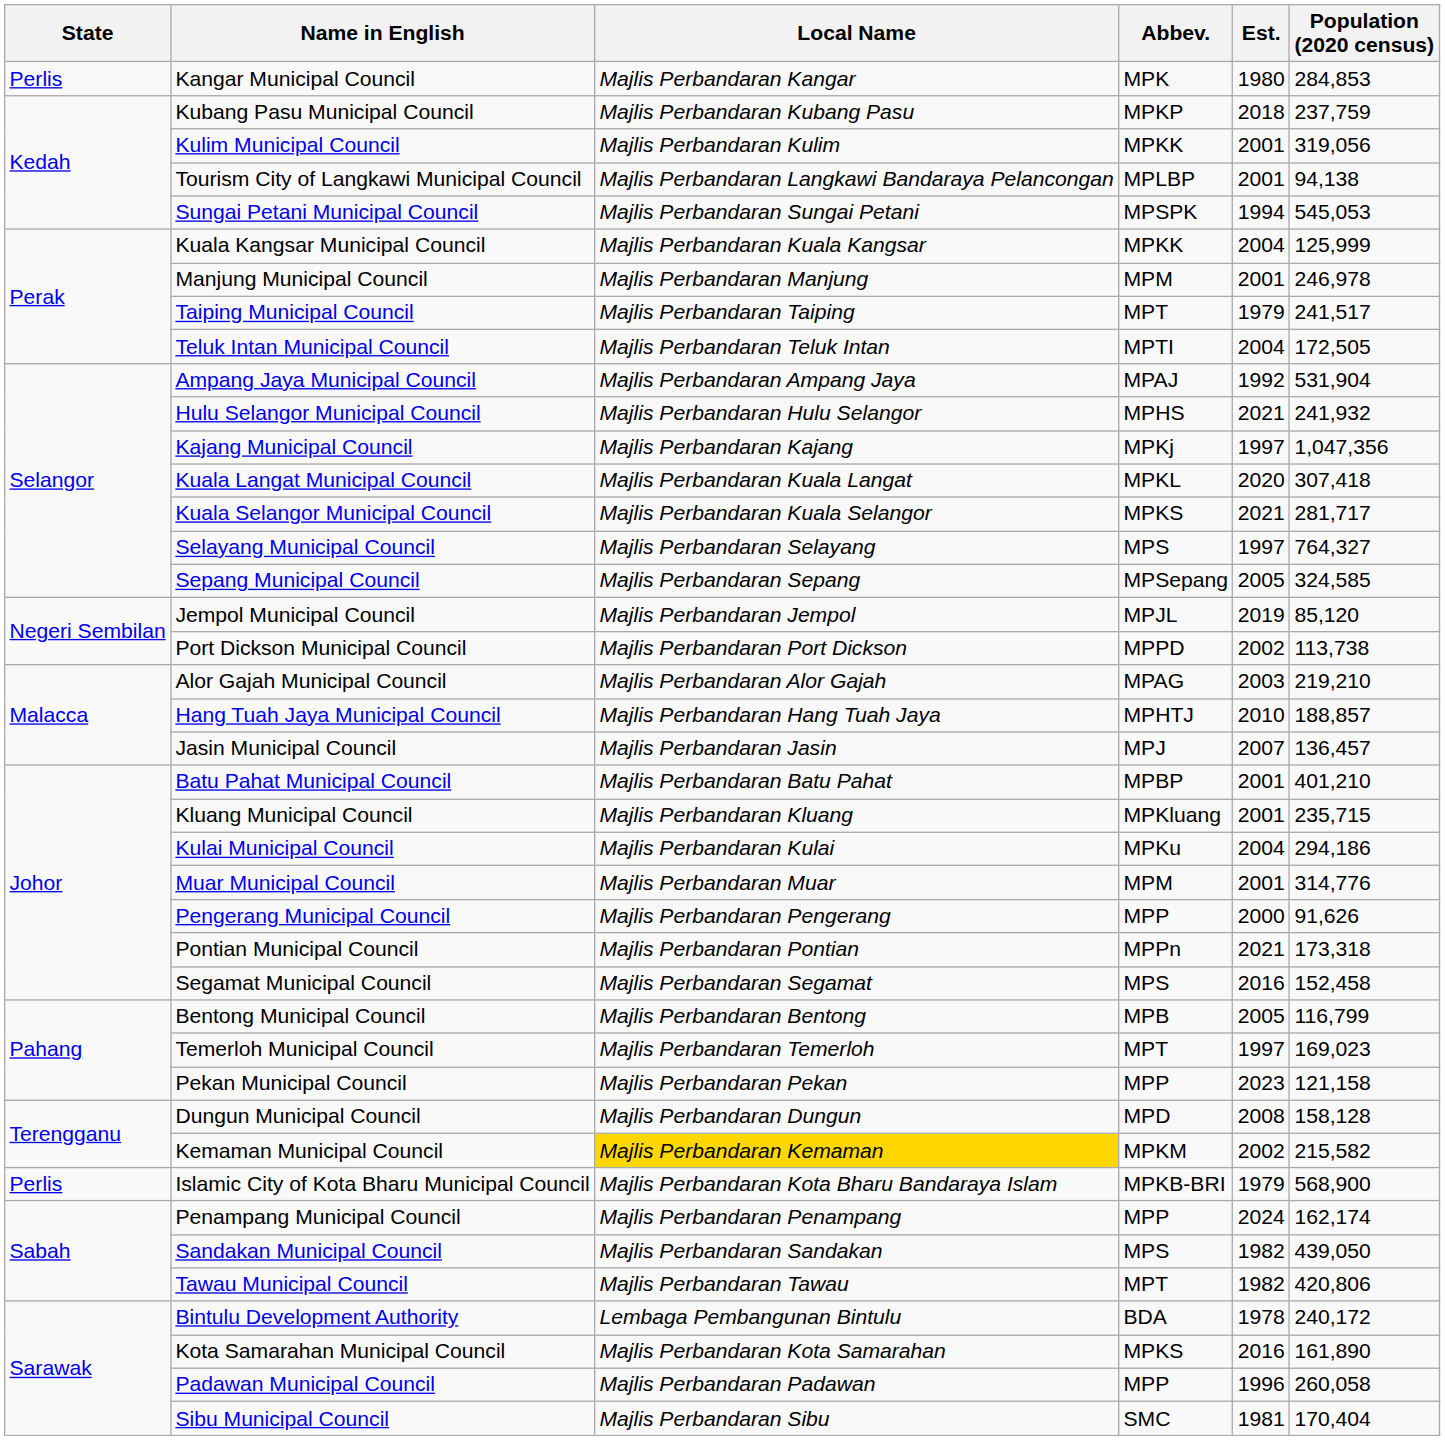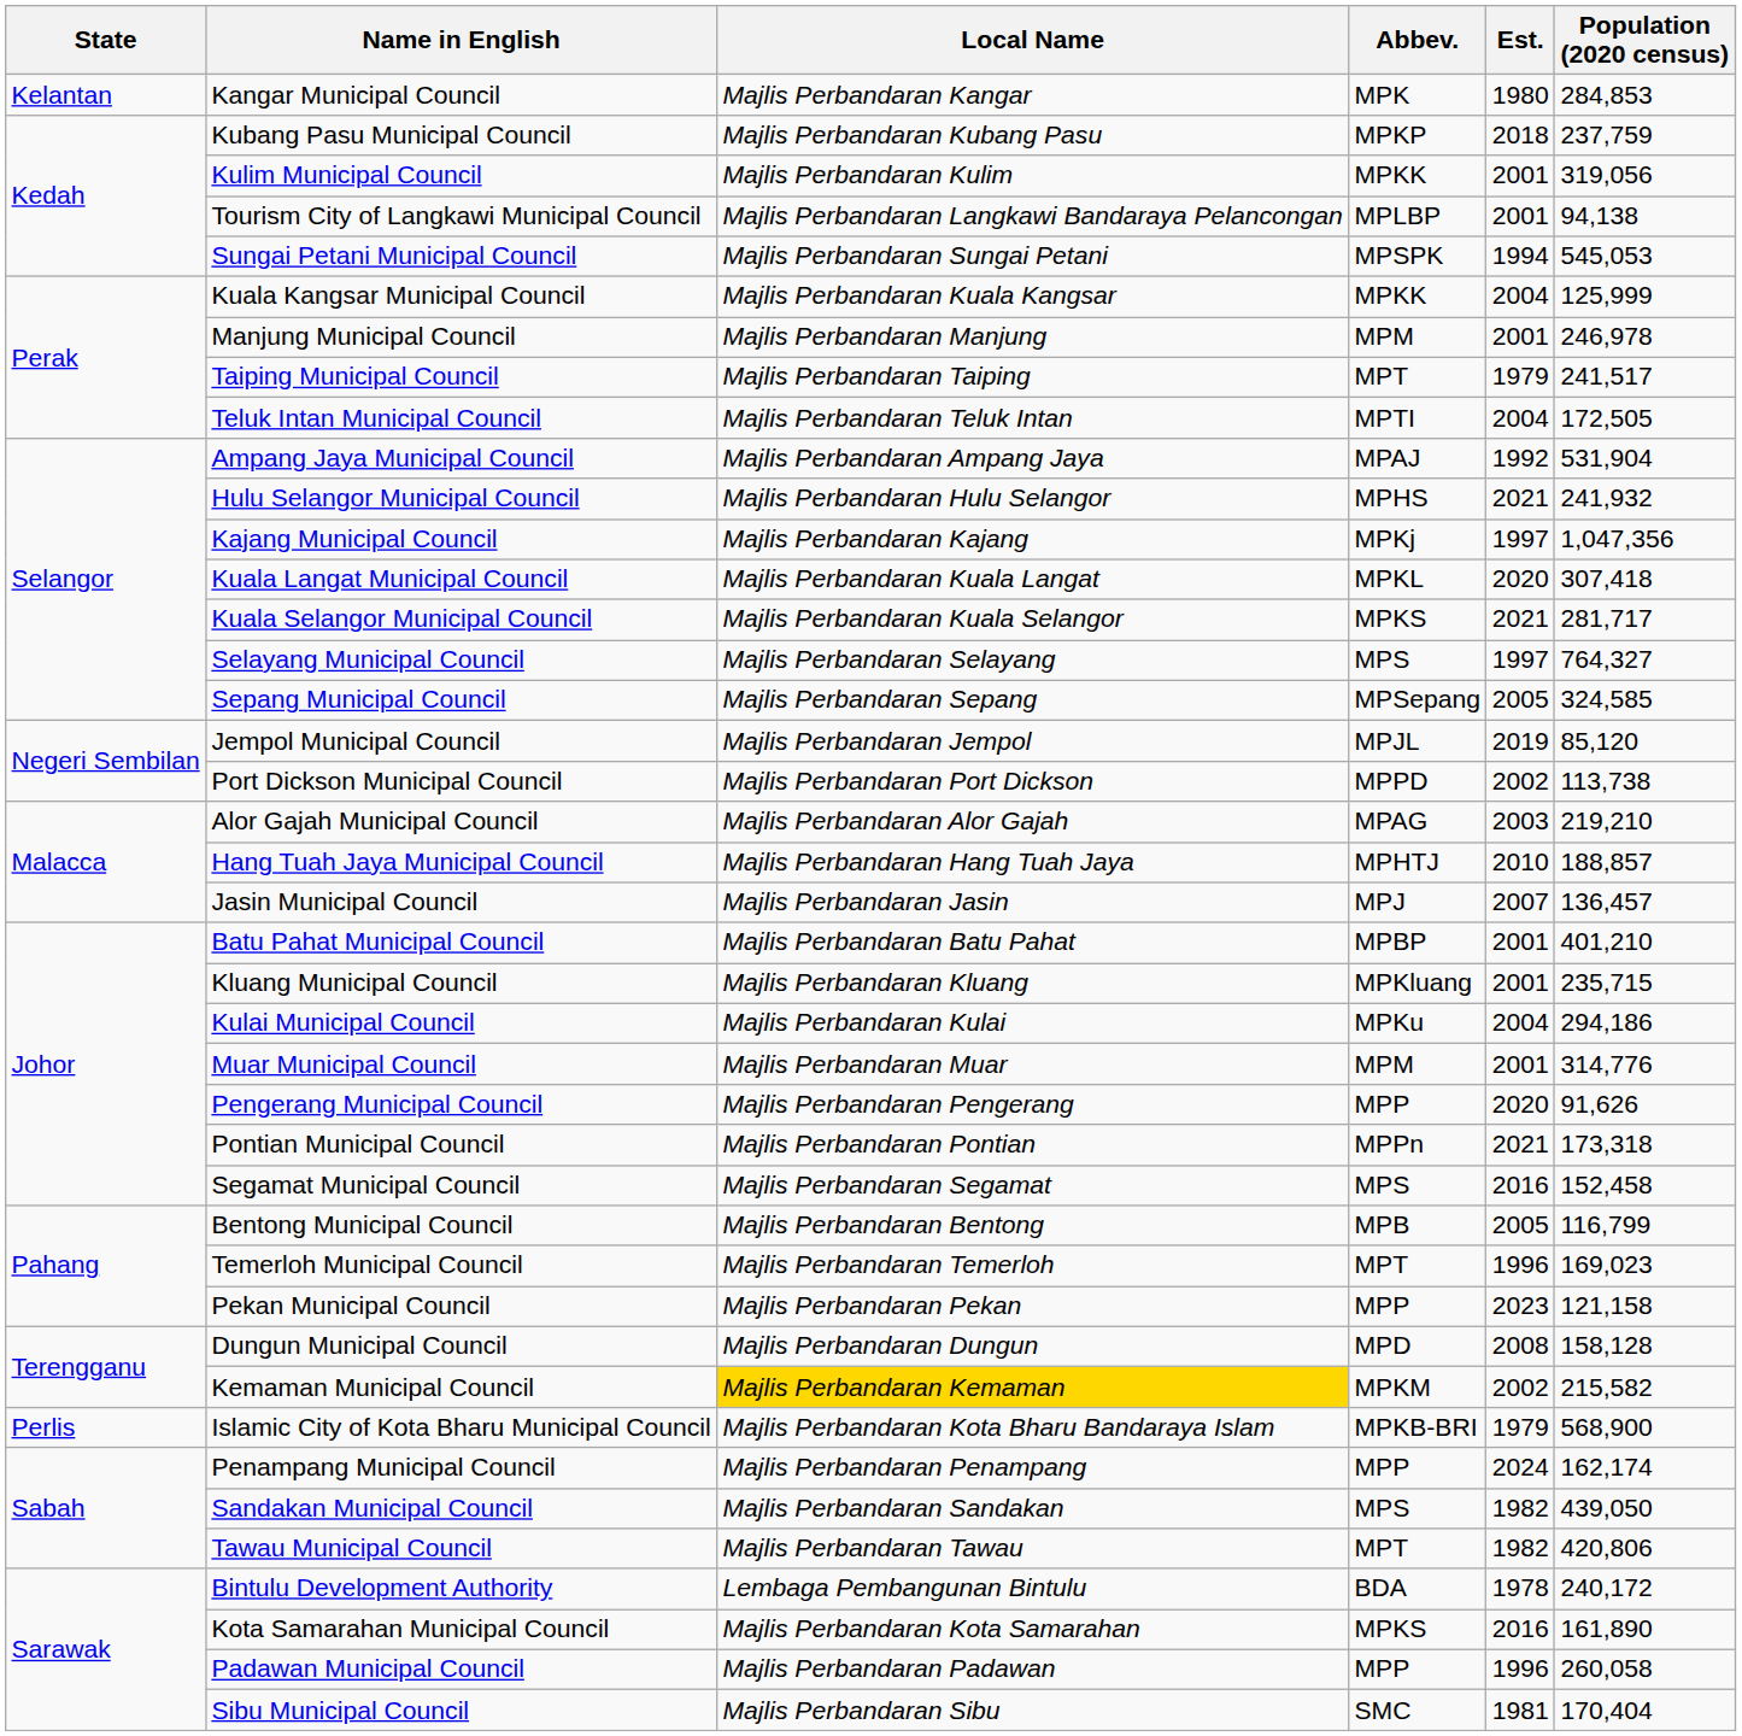 <table class="wikitable sortable">
 <tr>
 <th>State</th>
 <th>Name in English</th>
 <th>Local Name</th>
 <th>Abbev.</th>
 <th>Est.</th>
 <th>Population<br>(2020 census)</th>
 </tr>
 <tr>
-<td><a href='#'>Perlis</a></td>
+<td><a href='#'>Kelantan</a></td>
 <td>Kangar Municipal Council</td>
 <td><em>Majlis Perbandaran Kangar</em></td>
 <td>MPK</td>
 <td>1980</td>
 <td>284,853</td>
 </tr>
 <tr>
 <td rowspan="4"><a href='#'>Kedah</a></td>
 <td>Kubang Pasu Municipal Council</td>
 <td><em>Majlis Perbandaran Kubang Pasu</em></td>
 <td>MPKP</td>
 <td>2018</td>
 <td>237,759</td>
 </tr>
 <tr>
 <td><a href='#'>Kulim Municipal Council</a></td>
 <td><em>Majlis Perbandaran Kulim</em></td>
 <td>MPKK</td>
 <td>2001</td>
 <td>319,056</td>
 </tr>
 <tr>
 <td>Tourism City of Langkawi Municipal Council</td>
 <td><em>Majlis Perbandaran Langkawi Bandaraya Pelancongan</em></td>
 <td>MPLBP</td>
 <td>2001</td>
 <td>94,138</td>
 </tr>
 <tr>
 <td><a href='#'>Sungai Petani Municipal Council</a></td>
 <td><em>Majlis Perbandaran Sungai Petani</em></td>
 <td>MPSPK</td>
 <td>1994</td>
 <td>545,053</td>
 </tr>
 <tr>
 <td rowspan="4"><a href='#'>Perak</a></td>
 <td>Kuala Kangsar Municipal Council</td>
 <td><em>Majlis Perbandaran Kuala Kangsar</em></td>
 <td>MPKK</td>
 <td>2004</td>
 <td>125,999</td>
 </tr>
 <tr>
 <td>Manjung Municipal Council</td>
 <td><em>Majlis Perbandaran Manjung</em></td>
 <td>MPM</td>
 <td>2001</td>
 <td>246,978</td>
 </tr>
 <tr>
 <td><a href='#'>Taiping Municipal Council</a></td>
 <td><em>Majlis Perbandaran Taiping</em></td>
 <td>MPT</td>
 <td>1979</td>
 <td>241,517</td>
 </tr>
 <tr>
 <td><a href='#'>Teluk Intan Municipal Council</a></td>
 <td><em>Majlis Perbandaran Teluk Intan</em></td>
 <td>MPTI</td>
 <td>2004</td>
 <td>172,505</td>
 </tr>
 <tr>
 <td rowspan="7"><a href='#'>Selangor</a></td>
 <td><a href='#'>Ampang Jaya Municipal Council</a></td>
 <td><em>Majlis Perbandaran Ampang Jaya</em></td>
 <td>MPAJ</td>
 <td>1992</td>
 <td>531,904</td>
 </tr>
 <tr>
 <td><a href='#'>Hulu Selangor Municipal Council</a></td>
 <td><em>Majlis Perbandaran Hulu Selangor</em></td>
 <td>MPHS</td>
 <td>2021</td>
 <td>241,932</td>
 </tr>
 <tr>
 <td><a href='#'>Kajang Municipal Council</a></td>
 <td><em>Majlis Perbandaran Kajang</em></td>
 <td>MPKj</td>
 <td>1997</td>
 <td>1,047,356</td>
 </tr>
 <tr>
 <td><a href='#'>Kuala Langat Municipal Council</a></td>
 <td><em>Majlis Perbandaran Kuala Langat</em></td>
 <td>MPKL</td>
 <td>2020</td>
 <td>307,418</td>
 </tr>
 <tr>
 <td><a href='#'>Kuala Selangor Municipal Council</a></td>
 <td><em>Majlis Perbandaran Kuala Selangor</em></td>
 <td>MPKS</td>
 <td>2021</td>
 <td>281,717</td>
 </tr>
 <tr>
 <td><a href='#'>Selayang Municipal Council</a></td>
 <td><em>Majlis Perbandaran Selayang</em></td>
 <td>MPS</td>
 <td>1997</td>
 <td>764,327</td>
 </tr>
 <tr>
 <td><a href='#'>Sepang Municipal Council</a></td>
 <td><em>Majlis Perbandaran Sepang</em></td>
 <td>MPSepang</td>
 <td>2005</td>
 <td>324,585</td>
 </tr>
 <tr>
 <td rowspan=2><a href='#'>Negeri Sembilan</a></td>
 <td>Jempol Municipal Council</td>
 <td><em>Majlis Perbandaran Jempol</em></td>
 <td>MPJL</td>
 <td>2019</td>
 <td>85,120</td>
 </tr>
 <tr>
 <td>Port Dickson Municipal Council</td>
 <td><em>Majlis Perbandaran Port Dickson</em></td>
 <td>MPPD</td>
 <td>2002</td>
 <td>113,738</td>
 </tr>
 <tr>
 <td rowspan="3"><a href='#'>Malacca</a></td>
 <td>Alor Gajah Municipal Council</td>
 <td><em>Majlis Perbandaran Alor Gajah</em></td>
 <td>MPAG</td>
 <td>2003</td>
 <td>219,210</td>
 </tr>
 <tr>
 <td><a href='#'>Hang Tuah Jaya Municipal Council</a></td>
 <td><em>Majlis Perbandaran Hang Tuah Jaya</em></td>
 <td>MPHTJ</td>
 <td>2010</td>
 <td>188,857</td>
 </tr>
 <tr>
 <td>Jasin Municipal Council</td>
 <td><em>Majlis Perbandaran Jasin</em></td>
 <td>MPJ</td>
 <td>2007</td>
 <td>136,457</td>
 </tr>
 <tr>
 <td rowspan="7"><a href='#'>Johor</a></td>
 <td><a href='#'>Batu Pahat Municipal Council</a></td>
 <td><em>Majlis Perbandaran Batu Pahat</em></td>
 <td>MPBP</td>
 <td>2001</td>
 <td>401,210</td>
 </tr>
 <tr>
 <td>Kluang Municipal Council</td>
 <td><em>Majlis Perbandaran Kluang</em></td>
 <td>MPKluang</td>
 <td>2001</td>
 <td>235,715</td>
 </tr>
 <tr>
 <td><a href='#'>Kulai Municipal Council</a></td>
 <td><em>Majlis Perbandaran Kulai</em></td>
 <td>MPKu</td>
 <td>2004</td>
 <td>294,186</td>
 </tr>
 <tr>
 <td><a href='#'>Muar Municipal Council</a></td>
 <td><em>Majlis Perbandaran Muar</em></td>
 <td>MPM</td>
 <td>2001</td>
 <td>314,776</td>
 </tr>
 <tr>
 <td><a href='#'>Pengerang Municipal Council</a></td>
 <td><em>Majlis Perbandaran Pengerang</em></td>
 <td>MPP</td>
-<td>2000</td>
+<td>2020</td>
 <td>91,626</td>
 </tr>
 <tr>
 <td>Pontian Municipal Council</td>
 <td><em>Majlis Perbandaran Pontian</em></td>
 <td>MPPn</td>
 <td>2021</td>
 <td>173,318</td>
 </tr>
 <tr>
 <td>Segamat Municipal Council</td>
 <td><em>Majlis Perbandaran Segamat</em></td>
 <td>MPS</td>
 <td>2016</td>
 <td>152,458</td>
 </tr>
 <tr>
 <td rowspan="3"><a href='#'>Pahang</a></td>
 <td>Bentong Municipal Council</td>
 <td><em>Majlis Perbandaran Bentong</em></td>
 <td>MPB</td>
 <td>2005</td>
 <td>116,799</td>
 </tr>
 <tr>
 <td>Temerloh Municipal Council</td>
 <td><em>Majlis Perbandaran Temerloh</em></td>
 <td>MPT</td>
-<td>1997</td>
+<td>1996</td>
 <td>169,023</td>
 </tr>
 <tr>
 <td>Pekan Municipal Council</td>
 <td><em>Majlis Perbandaran Pekan</em></td>
 <td>MPP</td>
 <td>2023</td>
 <td>121,158</td>
 </tr>
 <tr>
 <td rowspan="2"><a href='#'>Terengganu</a></td>
 <td>Dungun Municipal Council</td>
 <td><em>Majlis Perbandaran Dungun</em></td>
 <td>MPD</td>
 <td>2008</td>
 <td>158,128</td>
 </tr>
 <tr>
 <td>Kemaman Municipal Council</td>
 <td style="background: gold;"><em>Majlis Perbandaran Kemaman</em></td>
 <td>MPKM</td>
 <td>2002</td>
 <td>215,582</td>
 </tr>
 <tr>
 <td><a href='#'>Perlis</a></td>
 <td>Islamic City of Kota Bharu Municipal Council</td>
 <td><em>Majlis Perbandaran Kota Bharu Bandaraya Islam</em></td>
 <td>MPKB-BRI</td>
 <td>1979</td>
 <td>568,900</td>
 </tr>
 <tr>
 <td rowspan="3"><a href='#'>Sabah</a></td>
 <td>Penampang Municipal Council</td>
 <td><em>Majlis Perbandaran Penampang</em></td>
 <td>MPP</td>
 <td>2024</td>
 <td>162,174</td>
 </tr>
 <tr>
 <td><a href='#'>Sandakan Municipal Council</a></td>
 <td><em>Majlis Perbandaran Sandakan</em></td>
 <td>MPS</td>
 <td>1982</td>
 <td>439,050</td>
 </tr>
 <tr>
 <td><a href='#'>Tawau Municipal Council</a></td>
 <td><em>Majlis Perbandaran Tawau</em></td>
 <td>MPT</td>
 <td>1982</td>
 <td>420,806</td>
 </tr>
 <tr>
 <td rowspan="4"><a href='#'>Sarawak</a></td>
 <td><a href='#'>Bintulu Development Authority</a></td>
 <td><em>Lembaga Pembangunan Bintulu</em></td>
 <td>BDA</td>
 <td>1978</td>
 <td>240,172</td>
 </tr>
 <tr>
 <td>Kota Samarahan Municipal Council</td>
 <td><em>Majlis Perbandaran Kota Samarahan</em></td>
 <td>MPKS</td>
 <td>2016</td>
 <td>161,890</td>
 </tr>
 <tr>
 <td><a href='#'>Padawan Municipal Council</a></td>
 <td><em>Majlis Perbandaran Padawan</em></td>
 <td>MPP</td>
 <td>1996</td>
 <td>260,058</td>
 </tr>
 <tr>
 <td><a href='#'>Sibu Municipal Council</a></td>
 <td><em>Majlis Perbandaran Sibu</em></td>
 <td>SMC</td>
 <td>1981</td>
 <td>170,404</td>
 </tr>
 </table>
